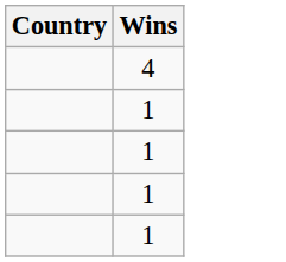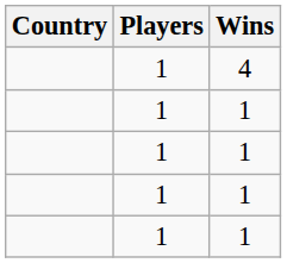 <table class="wikitable">
 <tr>
 <th>Country</th>
+<th>Players</th>
 <th>Wins</th>
 </tr>
 <tr>
 <td></td>
+<td align="center">1</td>
 <td align="center">4</td>
 </tr>
 <tr>
 <td></td>
 <td align="center">1</td>
-</tr>
-<tr>
-<td></td>
 <td align="center">1</td>
 </tr>
 <tr>
 <td></td>
 <td align="center">1</td>
+<td align="center">1</td>
 </tr>
 <tr>
 <td></td>
 <td align="center">1</td>
+<td align="center">1</td>
+</tr>
+<tr>
+<td></td>
+<td align="center">1</td>
+<td align="center">1</td>
 </tr>
 </table>
